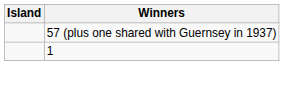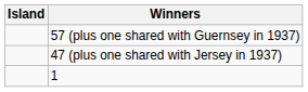 <table class="wikitable">
 <tr>
 <th>Island</th>
 <th>Winners</th>
 </tr>
 <tr>
 <td></td>
 <td>57 (plus one shared with Guernsey in 1937)</td>
 </tr>
 <tr>
 <td></td>
+<td>47 (plus one shared with Jersey in 1937)</td>
+</tr>
+<tr>
+<td></td>
 <td>1</td>
 </tr>
 </table>
